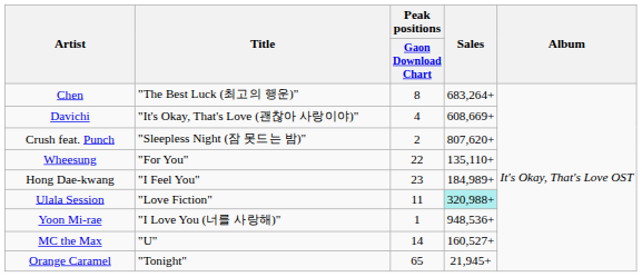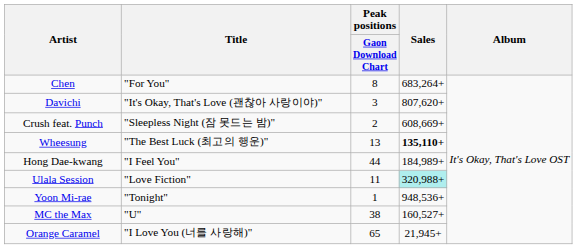 <table class="wikitable plainrowheaders" style="text-align:center;">
 <tr>
 <th scope="col" rowspan="2" style="width:10em;">Artist</th>
 <th scope="col" rowspan="2" style="width:20em;">Title</th>
 <th scope="col" colspan="1">Peak positions</th>
 <th scope="col" rowspan="2">Sales</th>
 <th scope="col" rowspan="2">Album</th>
 </tr>
 <tr>
 <th scope="col" style="width:1em;font-size:90%;"><a href='#'>Gaon Download Chart</a></th>
 </tr>
 <tr>
 <td><a href='#'>Chen</a></td>
-<td align="left">"The Best Luck (최고의 행운)"</td>
+<td align="left">"For You"</td>
 <td>8</td>
 <td>683,264+</td>
 <td rowspan="9"><em>It's Okay, That's Love OST</em></td>
 </tr>
 <tr>
 <td><a href='#'>Davichi</a></td>
 <td align="left">"It's Okay, That's Love (괜찮아 사랑이야)"</td>
-<td>4</td>
-<td>608,669+</td>
+<td>3</td>
+<td>807,620+</td>
 </tr>
 <tr>
 <td>Crush feat. <a href='#'>Punch</a></td>
 <td align="left">"Sleepless Night (잠 못드는 밤)"</td>
 <td>2</td>
-<td>807,620+</td>
+<td>608,669+</td>
 </tr>
 <tr>
 <td><a href='#'>Wheesung</a></td>
-<td align="left">"For You"</td>
-<td>22</td>
-<td>135,110+</td>
+<td align="left">"The Best Luck (최고의 행운)"</td>
+<td>13</td>
+<td><strong>135,110+</strong></td>
 </tr>
 <tr>
 <td>Hong Dae-kwang</td>
 <td align="left">"I Feel You"</td>
-<td>23</td>
+<td>44</td>
 <td>184,989+</td>
 </tr>
 <tr>
 <td><a href='#'>Ulala Session</a></td>
 <td align="left">"Love Fiction"</td>
 <td>11</td>
 <td style="background: paleturquoise;">320,988+</td>
 </tr>
 <tr>
 <td><a href='#'>Yoon Mi-rae</a></td>
-<td align="left">"I Love You (너를 사랑해)"</td>
+<td align="left">"Tonight"</td>
 <td>1</td>
 <td>948,536+</td>
 </tr>
 <tr>
 <td><a href='#'>MC the Max</a></td>
 <td align="left">"U"</td>
-<td>14</td>
+<td>38</td>
 <td>160,527+</td>
 </tr>
 <tr>
 <td><a href='#'>Orange Caramel</a></td>
-<td align="left">"Tonight"</td>
+<td align="left">"I Love You (너를 사랑해)"</td>
 <td>65</td>
 <td>21,945+</td>
 </tr>
 </table>
